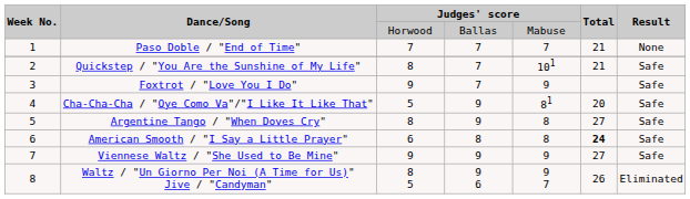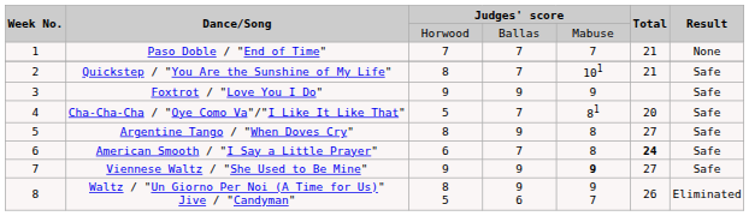 <table class="wikitable collapsible collapsed">
 <tr>
 <th rowspan="2" style="background:#ccc; text-align:Center;">Week No.</th>
 <th rowspan="2" style="background:#ccc; text-align:Center;">Dance/Song</th>
 <th colspan="3" style="background:#ccc; text-align:Center;">Judges' score</th>
 <th rowspan="2" style="background:#ccc; text-align:Center;">Total</th>
 <th rowspan="2" style="background:#ccc; text-align:Center;">Result</th>
 </tr>
 <tr style="text-align:center; background:#ccc;">
 <td style="width:10%; ">Horwood</td>
 <td style="width:10%; ">Ballas</td>
 <td style="width:10%; ">Mabuse</td>
 </tr>
 <tr>
 <td style="text-align:center; background:#faf6f6;">1</td>
 <td style="text-align:center; background:#faf6f6;"><a href='#'>Paso Doble</a> / "<a href='#'>End of Time</a>"</td>
 <td style="text-align:center; background:#faf6f6;">7</td>
 <td style="text-align:center; background:#faf6f6;">7</td>
 <td style="text-align:center; background:#faf6f6;">7</td>
 <td style="text-align:center; background:#faf6f6;">21</td>
 <td style="text-align:center; background:#faf6f6;">None</td>
 </tr>
 <tr>
 </tr>
 <tr>
 <td style="text-align:center; background:#faf6f6;">2</td>
 <td style="text-align:center; background:#faf6f6;"><a href='#'>Quickstep</a> / "<a href='#'>You Are the Sunshine of My Life</a>"</td>
 <td style="text-align:center; background:#faf6f6;">8</td>
 <td style="text-align:center; background:#faf6f6;">7</td>
 <td style="text-align:center; background:#faf6f6;">10<sup>1</sup></td>
 <td style="text-align:center; background:#faf6f6;">21</td>
 <td style="text-align:center; background:#faf6f6;">Safe</td>
 </tr>
 <tr>
 <td style="text-align:center; background:#faf6f6;">3</td>
 <td style="text-align:center; background:#faf6f6;"><a href='#'>Foxtrot</a> / "<a href='#'>Love You I Do</a>"</td>
 <td style="text-align:center; background:#faf6f6;">9</td>
-<td style="text-align:center; background:#faf6f6;">7</td>
+<td style="text-align:center; background:#faf6f6;">9</td>
 <td style="text-align:center; background:#faf6f6;">9</td>
 <td style="text-align:center; background:#faf6f6;"></td>
 <td style="text-align:center; background:#faf6f6;">Safe</td>
 </tr>
 <tr>
 <td style="text-align:center; background:#faf6f6;">4</td>
 <td style="text-align:center; background:#faf6f6;"><a href='#'>Cha-Cha-Cha</a> / "<a href='#'>Oye Como Va</a>"/"<a href='#'>I Like It Like That</a>"</td>
 <td style="text-align:center; background:#faf6f6;">5</td>
-<td style="text-align:center; background:#faf6f6;">9</td>
+<td style="text-align:center; background:#faf6f6;">7</td>
 <td style="text-align:center; background:#faf6f6;">8<sup>1</sup></td>
 <td style="text-align:center; background:#faf6f6;">20</td>
 <td style="text-align:center; background:#faf6f6;">Safe</td>
 </tr>
 <tr>
 <td style="text-align:center; background:#faf6f6;">5</td>
 <td style="text-align:center; background:#faf6f6;"><a href='#'>Argentine Tango</a> / "<a href='#'>When Doves Cry</a>"</td>
 <td style="text-align:center; background:#faf6f6;">8</td>
 <td style="text-align:center; background:#faf6f6;">9</td>
 <td style="text-align:center; background:#faf6f6;">8</td>
 <td style="text-align:center; background:#faf6f6;">27</td>
 <td style="text-align:center; background:#faf6f6;">Safe</td>
 </tr>
 <tr>
 <td style="text-align:center; background:#faf6f6;">6</td>
 <td style="text-align:center; background:#faf6f6;"><a href='#'>American Smooth</a> / "<a href='#'>I Say a Little Prayer</a>"</td>
 <td style="text-align:center; background:#faf6f6;">6</td>
-<td style="text-align:center; background:#faf6f6;">8</td>
+<td style="text-align:center; background:#faf6f6;">7</td>
 <td style="text-align:center; background:#faf6f6;">8</td>
 <td style="text-align:center; background:#faf6f6;"><strong>24</strong></td>
 <td style="text-align:center; background:#faf6f6;">Safe</td>
 </tr>
 <tr>
 <td style="text-align:center; background:#faf6f6;">7</td>
 <td style="text-align:center; background:#faf6f6;"><a href='#'>Viennese Waltz</a> / "<a href='#'>She Used to Be Mine</a>"</td>
 <td style="text-align:center; background:#faf6f6;">9</td>
 <td style="text-align:center; background:#faf6f6;">9</td>
-<td style="text-align:center; background:#faf6f6;">9</td>
+<td style="text-align:center; background:#faf6f6;"><strong>9</strong></td>
 <td style="text-align:center; background:#faf6f6;">27</td>
 <td style="text-align:center; background:#faf6f6;">Safe</td>
 </tr>
 <tr>
 <td style="text-align:center; background:#faf6f6;">8</td>
 <td style="text-align:center; background:#faf6f6;"><a href='#'>Waltz</a> / "<a href='#'>Un Giorno Per Noi (A Time for Us)</a>"<br><a href='#'>Jive</a> / "<a href='#'>Candyman</a>"</td>
 <td style="text-align:center; background:#faf6f6;">8<br>5</td>
 <td style="text-align:center; background:#faf6f6;">9<br>6</td>
 <td style="text-align:center; background:#faf6f6;">9<br>7</td>
 <td style="text-align:center; background:#faf6f6;">26<br></td>
 <td style="text-align:center; background:#faf6f6;">Eliminated</td>
 </tr>
 </table>
